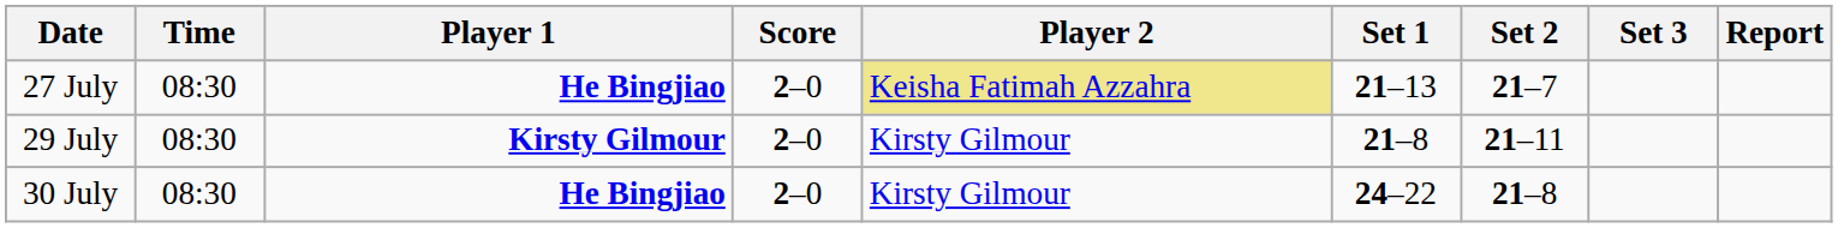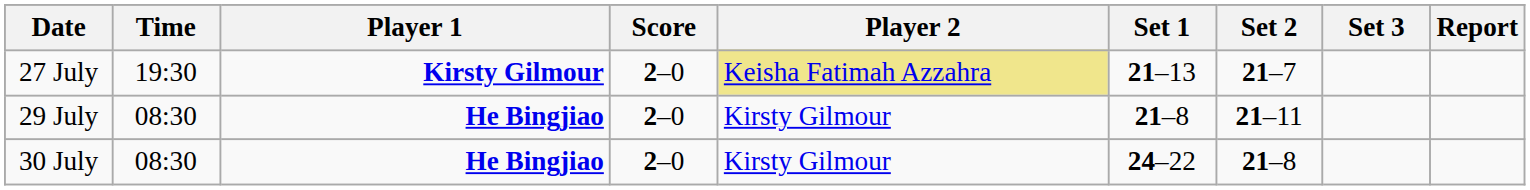 <table class="wikitable" style="font-size:90%; text-align:center">
 <tr>
 <th width="50">Date</th>
 <th width="50">Time</th>
 <th width="200">Player 1</th>
 <th width="50">Score</th>
 <th width="200">Player 2</th>
 <th width="50">Set 1</th>
 <th width="50">Set 2</th>
 <th width="50">Set 3</th>
 <th>Report</th>
 </tr>
 <tr>
 <td>27 July</td>
-<td>08:30</td>
-<td align="right"><strong><a href='#'>He Bingjiao</a> </strong></td>
+<td>19:30</td>
+<td align="right"><strong><a href='#'>Kirsty Gilmour</a> </strong></td>
 <td><strong>2</strong>–0</td>
 <td align="left" style="background: khaki;"> <a href='#'>Keisha Fatimah Azzahra</a></td>
 <td><strong>21</strong>–13</td>
 <td><strong>21</strong>–7</td>
 <td></td>
 <td></td>
 </tr>
 <tr>
 <td>29 July</td>
 <td>08:30</td>
-<td align="right"><strong><a href='#'>Kirsty Gilmour</a> </strong></td>
+<td align="right"><strong><a href='#'>He Bingjiao</a> </strong></td>
 <td><strong>2</strong>–0</td>
 <td align="left"> <a href='#'>Kirsty Gilmour</a></td>
 <td><strong>21</strong>–8</td>
 <td><strong>21</strong>–11</td>
 <td></td>
 <td></td>
 </tr>
 <tr>
 <td>30 July</td>
 <td>08:30</td>
 <td align="right"><strong><a href='#'>He Bingjiao</a> </strong></td>
 <td><strong>2</strong>–0</td>
 <td align="left"> <a href='#'>Kirsty Gilmour</a></td>
 <td><strong>24</strong>–22</td>
 <td><strong>21</strong>–8</td>
 <td></td>
 <td></td>
 </tr>
 </table>
